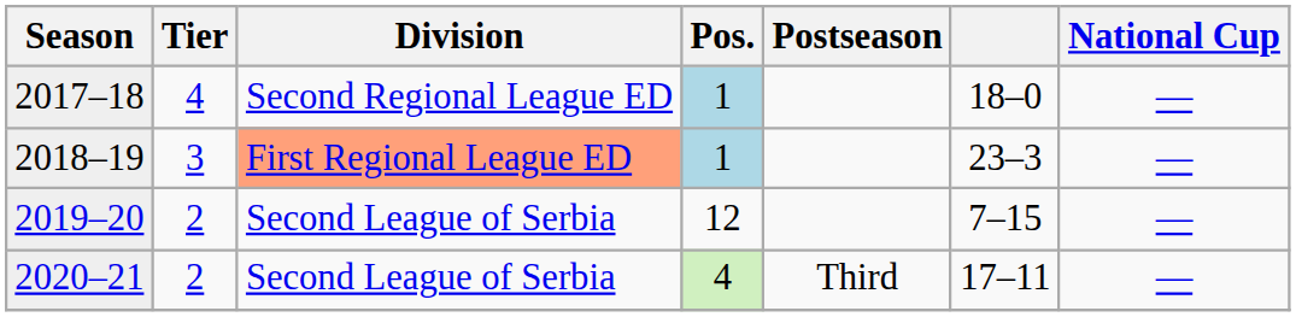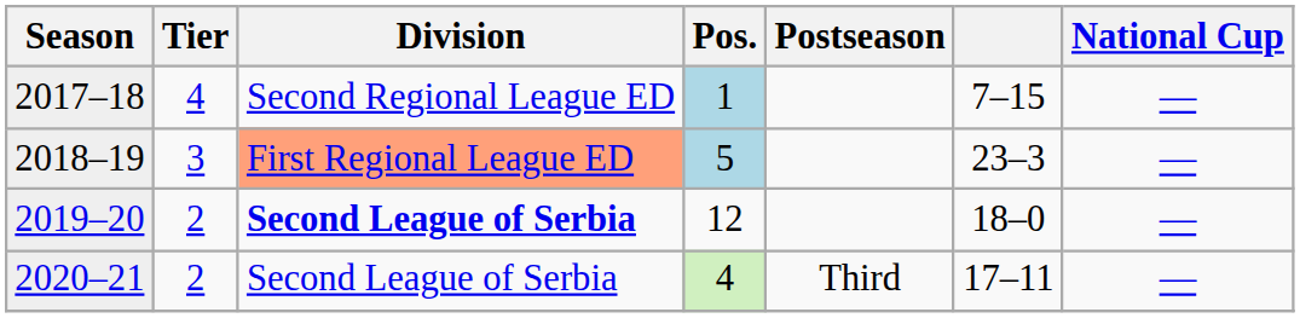 <table class="wikitable" style="font-size:85%; text-align:center">
 <tr>
 <th>Season</th>
 <th>Tier</th>
 <th>Division</th>
 <th>Pos.</th>
 <th>Postseason</th>
 <th></th>
 <th><a href='#'>National Cup</a></th>
 </tr>
 <tr>
 <td bgcolor=#efefef>2017–18</td>
 <td><a href='#'>4</a></td>
 <td align=left><a href='#'>Second Regional League ED</a></td>
 <td bgcolor=lightblue>1</td>
 <td></td>
-<td>18–0</td>
+<td>7–15</td>
 <td><a href='#'>—</a></td>
 </tr>
 <tr>
 <td bgcolor=#efefef>2018–19</td>
 <td><a href='#'>3</a></td>
 <td align=left style="background: lightsalmon;"><a href='#'>First Regional League ED</a></td>
-<td bgcolor=lightblue>1</td>
+<td bgcolor=lightblue>5</td>
 <td></td>
 <td>23–3</td>
 <td><a href='#'>—</a></td>
 </tr>
 <tr>
 <td bgcolor=#efefef><a href='#'>2019–20</a></td>
 <td><a href='#'>2</a></td>
-<td align=left><a href='#'>Second League of Serbia</a></td>
+<td align=left><strong><a href='#'>Second League of Serbia</a></strong></td>
 <td>12</td>
 <td></td>
-<td>7–15</td>
+<td>18–0</td>
 <td><a href='#'>—</a></td>
 </tr>
 <tr>
 <td bgcolor=#efefef><a href='#'>2020–21</a></td>
 <td><a href='#'>2</a></td>
 <td align=left><a href='#'>Second League of Serbia</a></td>
 <td bgcolor=#D0F0C0>4</td>
 <td>Third</td>
 <td>17–11</td>
 <td><a href='#'>—</a></td>
 </tr>
 <tr>
 </tr>
 </table>
